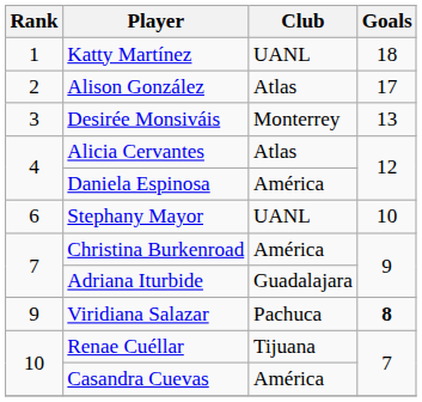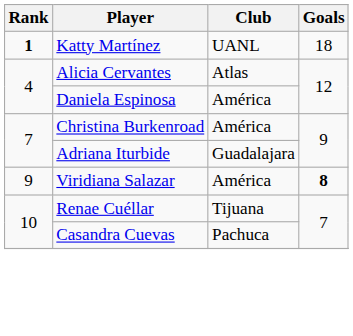 <table class="wikitable">
 <tr>
 <th>Rank</th>
 <th>Player</th>
 <th>Club</th>
 <th>Goals</th>
 </tr>
 <tr>
-<td align=center rowspan=1>1</td>
+<td align=center rowspan=1><strong>1</strong></td>
 <td> <a href='#'>Katty Martínez</a></td>
 <td>UANL</td>
 <td align=center rowspan=1>18</td>
-</tr>
-<tr>
-<td align=center rowspan=1>2</td>
-<td> <a href='#'>Alison González</a></td>
-<td>Atlas</td>
-<td align=center rowspan=1>17</td>
-</tr>
-<tr>
-<td align=center rowspan=1>3</td>
-<td> <a href='#'>Desirée Monsiváis</a></td>
-<td>Monterrey</td>
-<td align=center rowspan=1>13</td>
 </tr>
 <tr>
 <td align=center rowspan=2>4</td>
 <td> <a href='#'>Alicia Cervantes</a></td>
 <td>Atlas</td>
 <td align=center rowspan=2>12</td>
 </tr>
 <tr>
 <td> <a href='#'>Daniela Espinosa</a></td>
 <td>América</td>
-</tr>
-<tr>
-<td align=center rowspan=1>6</td>
-<td> <a href='#'>Stephany Mayor</a></td>
-<td>UANL</td>
-<td align=center rowspan=1>10</td>
 </tr>
 <tr>
 <td align=center rowspan=2>7</td>
 <td> <a href='#'>Christina Burkenroad</a></td>
 <td>América</td>
 <td align=center rowspan=2>9</td>
 </tr>
 <tr>
 <td> <a href='#'>Adriana Iturbide</a></td>
 <td>Guadalajara</td>
 </tr>
 <tr>
 <td align=center rowspan=1>9</td>
 <td> <a href='#'>Viridiana Salazar</a></td>
-<td>Pachuca</td>
+<td>América</td>
 <td align=center rowspan=1><strong>8</strong></td>
 </tr>
 <tr>
 <td align=center rowspan=2>10</td>
 <td> <a href='#'>Renae Cuéllar</a></td>
 <td>Tijuana</td>
 <td align=center rowspan=2>7</td>
 </tr>
 <tr>
 <td> <a href='#'>Casandra Cuevas</a></td>
-<td>América</td>
+<td>Pachuca</td>
 </tr>
 <tr>
 </tr>
 </table>
